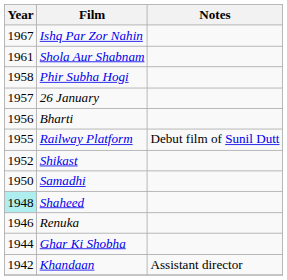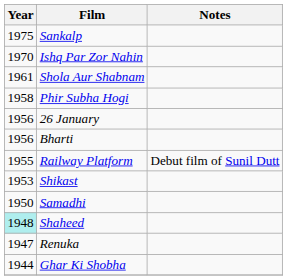 <table class="wikitable sortable">
 <tr>
 <th>Year</th>
 <th>Film</th>
 <th>Notes</th>
 </tr>
 <tr>
-<td>1967</td>
+<td>1975</td>
+<td><em><a href='#'>Sankalp</a></em></td>
+<td></td>
+</tr>
+<tr>
+<td>1970</td>
 <td><em><a href='#'>Ishq Par Zor Nahin</a></em></td>
 <td></td>
 </tr>
 <tr>
 <td>1961</td>
 <td><em><a href='#'>Shola Aur Shabnam</a></em></td>
 <td></td>
 </tr>
 <tr>
 <td>1958</td>
 <td><em><a href='#'>Phir Subha Hogi</a></em></td>
 <td></td>
 </tr>
 <tr>
-<td>1957</td>
+<td>1956</td>
 <td><em>26 January</em></td>
 <td></td>
 </tr>
 <tr>
 <td>1956</td>
 <td><em>Bharti</em></td>
 <td></td>
 </tr>
 <tr>
 <td>1955</td>
 <td><em><a href='#'>Railway Platform</a></em></td>
 <td>Debut film of <a href='#'>Sunil Dutt</a></td>
 </tr>
 <tr>
-<td>1952</td>
+<td>1953</td>
 <td><em><a href='#'>Shikast</a></em></td>
 <td></td>
 </tr>
 <tr>
 <td>1950</td>
 <td><em><a href='#'>Samadhi</a></em></td>
 <td></td>
 </tr>
 <tr>
 <td style="background: paleturquoise;">1948</td>
 <td><em><a href='#'>Shaheed</a></em></td>
 <td></td>
 </tr>
 <tr>
-<td>1946</td>
+<td>1947</td>
 <td><em>Renuka</em></td>
 <td></td>
 </tr>
 <tr>
 <td>1944</td>
 <td><em><a href='#'>Ghar Ki Shobha</a></em></td>
 <td></td>
 </tr>
 <tr>
-<td>1942</td>
-<td><em><a href='#'>Khandaan</a></em></td>
-<td>Assistant director</td>
-</tr>
-<tr>
 </tr>
 </table>
